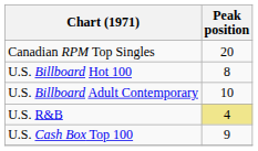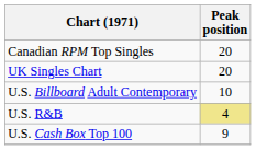 <table class="wikitable sortable">
 <tr>
 <th align="left">Chart (1971)</th>
 <th align="left">Peak<br>position</th>
 </tr>
 <tr>
 <td align="left">Canadian <em>RPM</em> Top Singles</td>
 <td style="text-align:center;">20</td>
 </tr>
 <tr>
-<td align="left">U.S. <em><a href='#'>Billboard</a></em> <a href='#'>Hot 100</a></td>
-<td style="text-align:center;">8</td>
+<td align="left"><a href='#'>UK Singles Chart</a></td>
+<td style="text-align:center;">20</td>
 </tr>
 <tr>
 <td align="left">U.S. <em><a href='#'>Billboard</a></em> <a href='#'>Adult Contemporary</a></td>
 <td style="text-align:center;">10</td>
 </tr>
 <tr>
 <td align="left">U.S. <a href='#'>R&B</a></td>
 <td style="background: khaki; text-align:center;">4</td>
 </tr>
 <tr>
 <td align="left">U.S. <a href='#'><em>Cash Box</em> Top 100</a></td>
 <td style="text-align:center;">9</td>
 </tr>
 <tr>
 </tr>
 </table>
